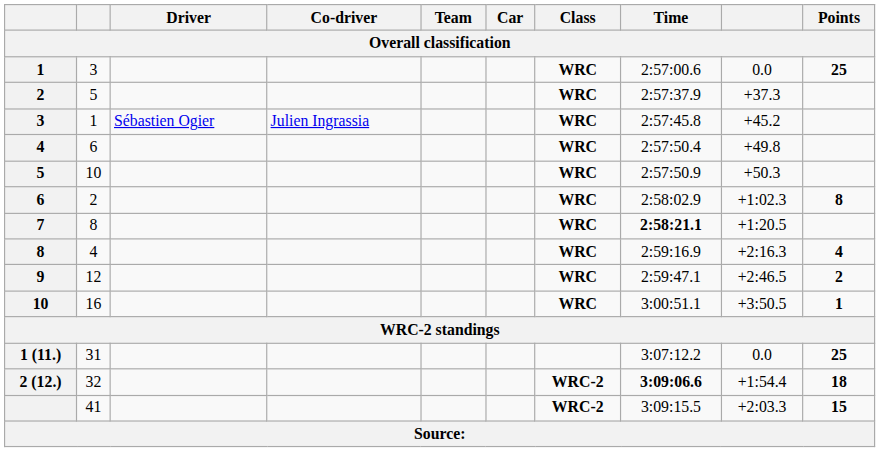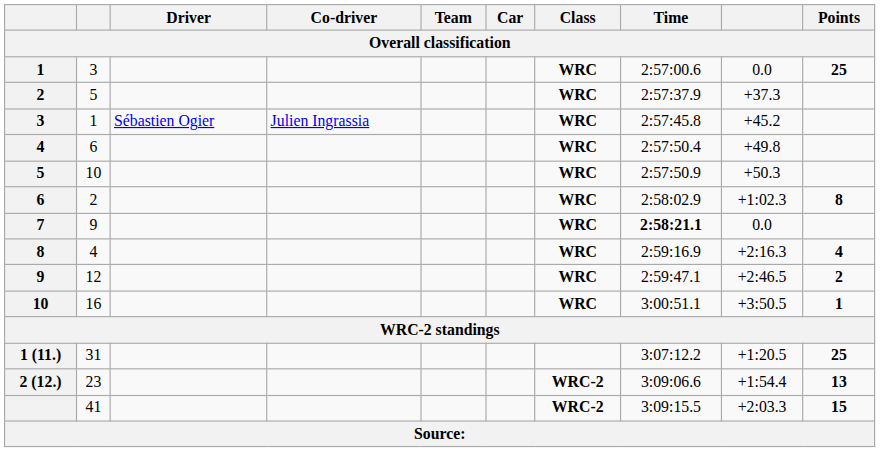 <table class="wikitable" width=85% style="font-size: 85%;">
 <tr>
 <th></th>
 <th></th>
 <th>Driver</th>
 <th>Co-driver</th>
 <th>Team</th>
 <th>Car</th>
 <th>Class</th>
 <th>Time</th>
 <th></th>
 <th>Points</th>
 </tr>
 <tr>
 <th colspan=10>Overall classification</th>
 </tr>
 <tr>
 <th>1</th>
 <td align="center">3</td>
 <td></td>
 <td></td>
 <td></td>
 <td></td>
 <td align="center"><strong><span>WRC</span></strong></td>
 <td align="center">2:57:00.6</td>
 <td align="center">0.0</td>
 <td align="center"><strong>25</strong></td>
 </tr>
 <tr>
 <th>2</th>
 <td align="center">5</td>
 <td></td>
 <td></td>
 <td></td>
 <td></td>
 <td align="center"><strong><span>WRC</span></strong></td>
 <td align="center">2:57:37.9</td>
 <td align="center">+37.3</td>
 <td align="center"><strong></strong></td>
 </tr>
 <tr>
 <th>3</th>
 <td align="center">1</td>
 <td> <a href='#'>Sébastien Ogier</a></td>
 <td> <a href='#'>Julien Ingrassia</a></td>
 <td></td>
 <td></td>
 <td align="center"><strong><span>WRC</span></strong></td>
 <td align="center">2:57:45.8</td>
 <td align="center">+45.2</td>
 <td align="center"><strong></strong></td>
 </tr>
 <tr>
 <th>4</th>
 <td align="center">6</td>
 <td></td>
 <td></td>
 <td></td>
 <td></td>
 <td align="center"><strong><span>WRC</span></strong></td>
 <td align="center">2:57:50.4</td>
 <td align="center">+49.8</td>
 <td align="center"><strong></strong></td>
 </tr>
 <tr>
 <th>5</th>
 <td align="center">10</td>
 <td></td>
 <td></td>
 <td></td>
 <td></td>
 <td align="center"><strong><span>WRC</span></strong></td>
 <td align="center">2:57:50.9</td>
 <td align="center">+50.3</td>
 <td align="center"><strong></strong></td>
 </tr>
 <tr>
 <th>6</th>
 <td align="center">2</td>
 <td></td>
 <td></td>
 <td></td>
 <td></td>
 <td align="center"><strong><span>WRC</span></strong></td>
 <td align="center">2:58:02.9</td>
 <td align="center">+1:02.3</td>
 <td align="center"><strong>8</strong></td>
 </tr>
 <tr>
 <th>7</th>
-<td align="center">8</td>
+<td align="center">9</td>
 <td></td>
 <td></td>
 <td></td>
 <td></td>
 <td align="center"><strong><span>WRC</span></strong></td>
 <td align="center"><strong>2:58:21.1</strong></td>
-<td align="center">+1:20.5</td>
+<td align="center">0.0</td>
 <td align="center"><strong></strong></td>
 </tr>
 <tr>
 <th>8</th>
 <td align="center">4</td>
 <td></td>
 <td></td>
 <td></td>
 <td></td>
 <td align="center"><strong><span>WRC</span></strong></td>
 <td align="center">2:59:16.9</td>
 <td align="center">+2:16.3</td>
 <td align="center"><strong>4</strong></td>
 </tr>
 <tr>
 <th>9</th>
 <td align="center">12</td>
 <td></td>
 <td></td>
 <td></td>
 <td></td>
 <td align="center"><strong><span>WRC</span></strong></td>
 <td align="center">2:59:47.1</td>
 <td align="center">+2:46.5</td>
 <td align="center"><strong>2</strong></td>
 </tr>
 <tr>
 <th>10</th>
 <td align="center">16</td>
 <td></td>
 <td></td>
 <td></td>
 <td></td>
 <td align="center"><strong><span>WRC</span></strong></td>
 <td align="center">3:00:51.1</td>
 <td align="center">+3:50.5</td>
 <td align="center"><strong>1</strong></td>
 </tr>
 <tr>
 <th colspan=10>WRC-2 standings</th>
 </tr>
 <tr>
 <th>1 (11.)</th>
 <td align="center">31</td>
 <td></td>
 <td></td>
 <td></td>
 <td></td>
 <td align="center"><strong><span></span></strong></td>
 <td align="center">3:07:12.2</td>
-<td align="center">0.0</td>
+<td align="center">+1:20.5</td>
 <td align="center"><strong>25</strong></td>
 </tr>
 <tr>
 <th>2 (12.)</th>
-<td align="center">32</td>
+<td align="center">23</td>
 <td></td>
 <td></td>
 <td></td>
 <td></td>
 <td align="center"><strong><span>WRC-2</span></strong></td>
-<td align="center"><strong>3:09:06.6</strong></td>
+<td align="center">3:09:06.6</td>
 <td align="center">+1:54.4</td>
-<td align="center"><strong>18</strong></td>
+<td align="center"><strong>13</strong></td>
 </tr>
 <tr>
 <th></th>
 <td align="center">41</td>
 <td></td>
 <td></td>
 <td></td>
 <td></td>
 <td align="center"><strong><span>WRC-2</span></strong></td>
 <td align="center">3:09:15.5</td>
 <td align="center">+2:03.3</td>
 <td align="center"><strong>15</strong></td>
 </tr>
 <tr>
 <th colspan="10">Source:</th>
 </tr>
 </table>
